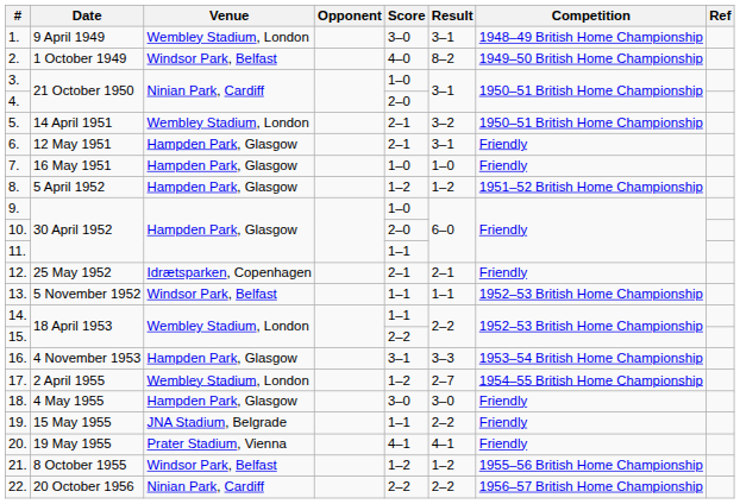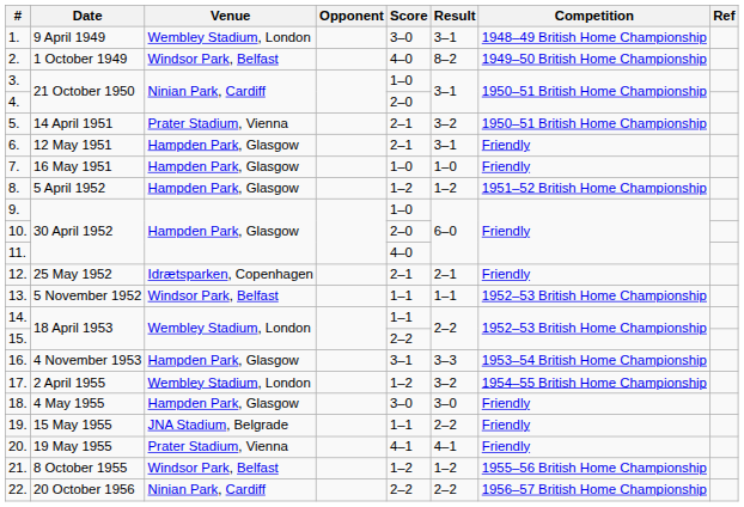 <table class="wikitable">
 <tr>
 <th>#</th>
 <th>Date</th>
 <th>Venue</th>
 <th>Opponent</th>
 <th>Score</th>
 <th>Result</th>
 <th>Competition</th>
 <th>Ref</th>
 </tr>
 <tr>
 <td>1.</td>
 <td>9 April 1949</td>
 <td><a href='#'>Wembley Stadium</a>, London</td>
 <td></td>
 <td>3–0</td>
 <td>3–1</td>
 <td><a href='#'>1948–49 British Home Championship</a></td>
 <td></td>
 </tr>
 <tr>
 <td>2.</td>
 <td>1 October 1949</td>
 <td><a href='#'>Windsor Park</a>, <a href='#'>Belfast</a></td>
 <td></td>
 <td>4–0</td>
 <td>8–2</td>
 <td><a href='#'>1949–50 British Home Championship</a></td>
 <td></td>
 </tr>
 <tr>
 <td>3.</td>
 <td rowspan=2>21 October 1950</td>
 <td rowspan=2><a href='#'>Ninian Park</a>, <a href='#'>Cardiff</a></td>
 <td rowspan=2></td>
 <td>1–0</td>
 <td rowspan=2>3–1</td>
 <td rowspan=2><a href='#'>1950–51 British Home Championship</a></td>
 <td></td>
 </tr>
 <tr>
 <td>4.</td>
 <td>2–0</td>
 <td></td>
 </tr>
 <tr>
 <td>5.</td>
 <td>14 April 1951</td>
-<td><a href='#'>Wembley Stadium</a>, London</td>
+<td><a href='#'>Prater Stadium</a>, Vienna</td>
 <td></td>
 <td>2–1</td>
 <td>3–2</td>
 <td><a href='#'>1950–51 British Home Championship</a></td>
 <td></td>
 </tr>
 <tr>
 <td>6.</td>
 <td>12 May 1951</td>
 <td><a href='#'>Hampden Park</a>, Glasgow</td>
 <td></td>
 <td>2–1</td>
 <td>3–1</td>
 <td><a href='#'>Friendly</a></td>
 <td></td>
 </tr>
 <tr>
 <td>7.</td>
 <td>16 May 1951</td>
 <td><a href='#'>Hampden Park</a>, Glasgow</td>
 <td></td>
 <td>1–0</td>
 <td>1–0</td>
 <td><a href='#'>Friendly</a></td>
 <td></td>
 </tr>
 <tr>
 <td>8.</td>
 <td>5 April 1952</td>
 <td><a href='#'>Hampden Park</a>, Glasgow</td>
 <td></td>
 <td>1–2</td>
 <td>1–2</td>
 <td><a href='#'>1951–52 British Home Championship</a></td>
 <td></td>
 </tr>
 <tr>
 <td>9.</td>
 <td rowspan=3>30 April 1952</td>
 <td rowspan=3><a href='#'>Hampden Park</a>, Glasgow</td>
 <td rowspan=3></td>
 <td>1–0</td>
 <td rowspan=3>6–0</td>
 <td rowspan=3><a href='#'>Friendly</a></td>
 <td></td>
 </tr>
 <tr>
 <td>10.</td>
 <td>2–0</td>
 <td></td>
 </tr>
 <tr>
 <td>11.</td>
-<td>1–1</td>
+<td>4–0</td>
 <td></td>
 </tr>
 <tr>
 <td>12.</td>
 <td>25 May 1952</td>
 <td><a href='#'>Idrætsparken</a>, Copenhagen</td>
 <td></td>
 <td>2–1</td>
 <td>2–1</td>
 <td><a href='#'>Friendly</a></td>
 <td></td>
 </tr>
 <tr>
 <td>13.</td>
 <td>5 November 1952</td>
 <td><a href='#'>Windsor Park</a>, <a href='#'>Belfast</a></td>
 <td></td>
 <td>1–1</td>
 <td>1–1</td>
 <td><a href='#'>1952–53 British Home Championship</a></td>
 <td></td>
 </tr>
 <tr>
 <td>14.</td>
 <td rowspan=2>18 April 1953</td>
 <td rowspan=2><a href='#'>Wembley Stadium</a>, London</td>
 <td rowspan=2></td>
 <td>1–1</td>
 <td rowspan=2>2–2</td>
 <td rowspan=2><a href='#'>1952–53 British Home Championship</a></td>
 <td></td>
 </tr>
 <tr>
 <td>15.</td>
 <td>2–2</td>
 <td></td>
 </tr>
 <tr>
 <td>16.</td>
 <td>4 November 1953</td>
 <td><a href='#'>Hampden Park</a>, Glasgow</td>
 <td></td>
 <td>3–1</td>
 <td>3–3</td>
 <td><a href='#'>1953–54 British Home Championship</a></td>
 <td></td>
 </tr>
 <tr>
 <td>17.</td>
 <td>2 April 1955</td>
 <td><a href='#'>Wembley Stadium</a>, London</td>
 <td></td>
 <td>1–2</td>
-<td>2–7</td>
+<td>3–2</td>
 <td><a href='#'>1954–55 British Home Championship</a></td>
 <td></td>
 </tr>
 <tr>
 <td>18.</td>
 <td>4 May 1955</td>
 <td><a href='#'>Hampden Park</a>, Glasgow</td>
 <td></td>
 <td>3–0</td>
 <td>3–0</td>
 <td><a href='#'>Friendly</a></td>
 <td></td>
 </tr>
 <tr>
 <td>19.</td>
 <td>15 May 1955</td>
 <td><a href='#'>JNA Stadium</a>, Belgrade</td>
 <td></td>
 <td>1–1</td>
 <td>2–2</td>
 <td><a href='#'>Friendly</a></td>
 <td></td>
 </tr>
 <tr>
 <td>20.</td>
 <td>19 May 1955</td>
 <td><a href='#'>Prater Stadium</a>, Vienna</td>
 <td></td>
 <td>4–1</td>
 <td>4–1</td>
 <td><a href='#'>Friendly</a></td>
 <td></td>
 </tr>
 <tr>
 <td>21.</td>
 <td>8 October 1955</td>
 <td><a href='#'>Windsor Park</a>, <a href='#'>Belfast</a></td>
 <td></td>
 <td>1–2</td>
 <td>1–2</td>
 <td><a href='#'>1955–56 British Home Championship</a></td>
 <td></td>
 </tr>
 <tr>
 <td>22.</td>
 <td>20 October 1956</td>
 <td><a href='#'>Ninian Park</a>, <a href='#'>Cardiff</a></td>
 <td></td>
 <td>2–2</td>
 <td>2–2</td>
 <td><a href='#'>1956–57 British Home Championship</a></td>
 <td></td>
 </tr>
 </table>
